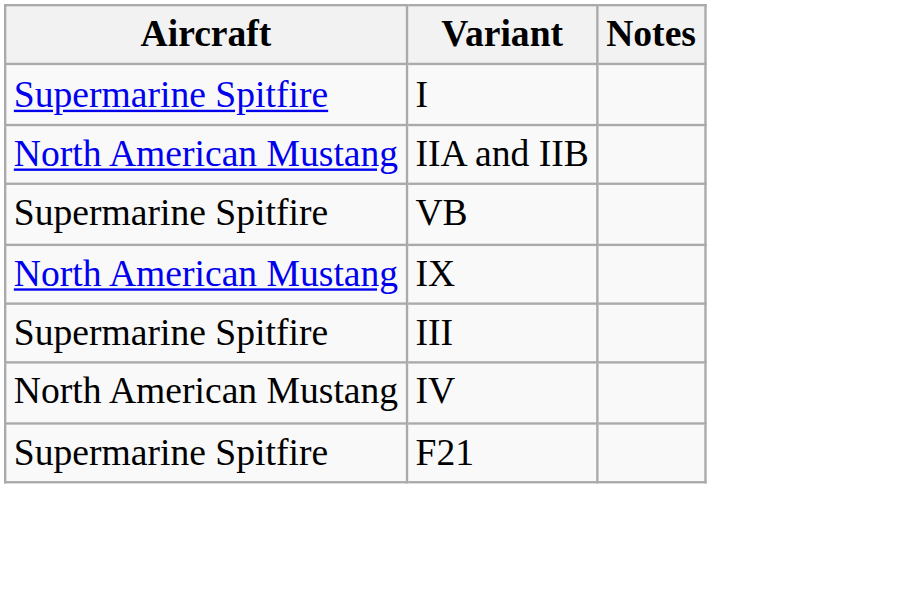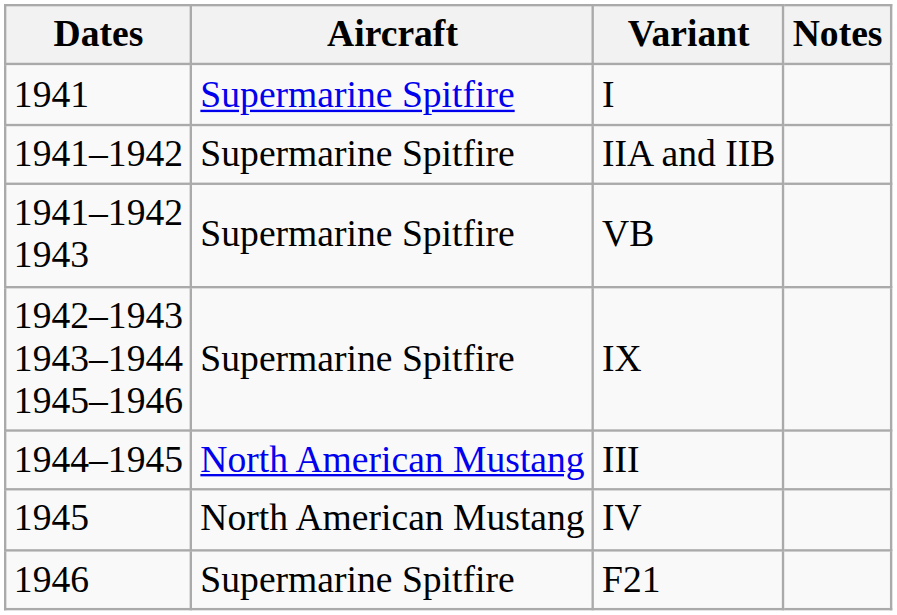 <table class="wikitable">
 <tr>
+<th>Dates</th>
 <th>Aircraft</th>
 <th>Variant</th>
 <th>Notes</th>
 </tr>
 <tr>
+<td>1941</td>
 <td><a href='#'>Supermarine Spitfire</a></td>
 <td>I</td>
 <td></td>
 </tr>
 <tr>
-<td><a href='#'>North American Mustang</a></td>
+<td>1941–1942</td>
+<td>Supermarine Spitfire</td>
 <td>IIA and IIB</td>
 <td></td>
 </tr>
 <tr>
+<td>1941–1942<br>1943</td>
 <td>Supermarine Spitfire</td>
 <td>VB</td>
 <td></td>
 </tr>
 <tr>
-<td><a href='#'>North American Mustang</a></td>
+<td>1942–1943<br>1943–1944<br>1945–1946</td>
+<td>Supermarine Spitfire</td>
 <td>IX</td>
 <td></td>
 </tr>
 <tr>
-<td>Supermarine Spitfire</td>
+<td>1944–1945</td>
+<td><a href='#'>North American Mustang</a></td>
 <td>III</td>
 <td></td>
 </tr>
 <tr>
+<td>1945</td>
 <td>North American Mustang</td>
 <td>IV</td>
 <td></td>
 </tr>
 <tr>
+<td>1946</td>
 <td>Supermarine Spitfire</td>
 <td>F21</td>
 <td></td>
 </tr>
 </table>
